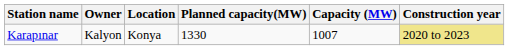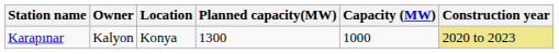 <table class="wikitable sortable">
 <tr>
 <th>Station name</th>
 <th>Owner</th>
 <th>Location</th>
 <th>Planned capacity(MW)</th>
 <th>Capacity (<a href='#'>MW</a>)</th>
 <th>Construction year</th>
 </tr>
 <tr>
 <td><a href='#'>Karapınar</a></td>
 <td>Kalyon</td>
 <td>Konya</td>
-<td>1330</td>
-<td>1007</td>
+<td>1300</td>
+<td>1000</td>
 <td style="background: khaki;">2020 to 2023</td>
 </tr>
 </table>
